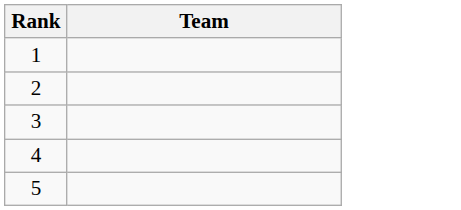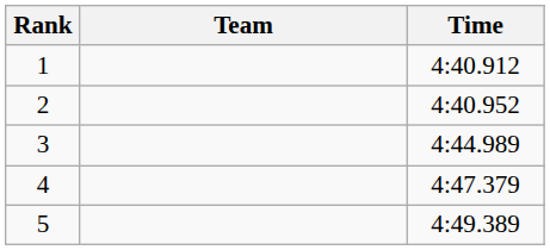 <table class=wikitable style="text-align:center">
 <tr>
 <th width=40>Rank</th>
 <th width=200>Team</th>
+<th width=80>Time</th>
 </tr>
 <tr>
 <td>1</td>
 <td align=left></td>
+<td>4:40.912</td>
 </tr>
 <tr>
 <td>2</td>
 <td align=left></td>
+<td>4:40.952</td>
 </tr>
 <tr>
 <td>3</td>
 <td align=left></td>
+<td>4:44.989</td>
 </tr>
 <tr>
 <td>4</td>
 <td align=left></td>
+<td>4:47.379</td>
 </tr>
 <tr>
 <td>5</td>
 <td align=left></td>
+<td>4:49.389</td>
 </tr>
 </table>
